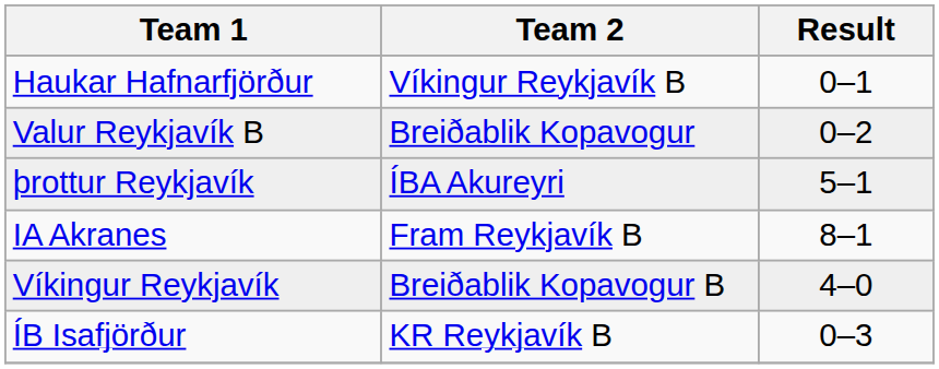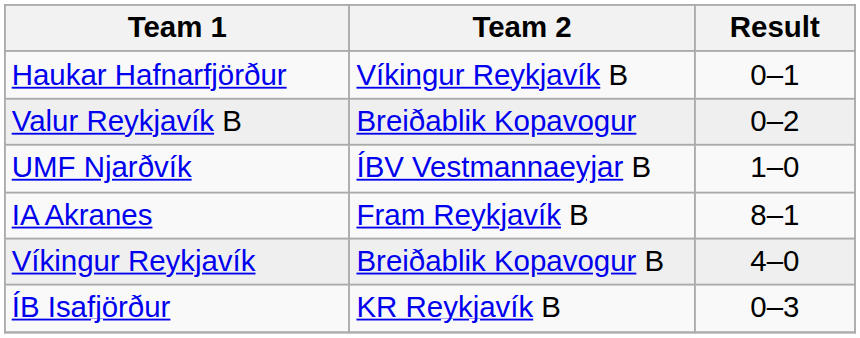 <table class="wikitable">
 <tr>
 <th width="180">Team 1</th>
 <th width="180">Team 2</th>
 <th width="80">Result</th>
 </tr>
 <tr>
 <td><a href='#'>Haukar Hafnarfjörður</a></td>
 <td><a href='#'>Víkingur Reykjavík</a> B</td>
 <td align="center">0–1</td>
 </tr>
 <tr style="background:#EFEFEF">
 <td><a href='#'>Valur Reykjavík</a> B</td>
 <td><a href='#'>Breiðablik Kopavogur</a></td>
 <td align="center">0–2</td>
 </tr>
-<tr style="background:#EFEFEF">
-<td><a href='#'>þrottur Reykjavík</a></td>
-<td><a href='#'>ÍBA Akureyri</a></td>
-<td align="center">5–1</td>
+<tr>
+<td><a href='#'>UMF Njarðvík</a></td>
+<td><a href='#'>ÍBV Vestmannaeyjar</a> B</td>
+<td align="center">1–0</td>
 </tr>
 <tr>
 <td><a href='#'>IA Akranes</a></td>
 <td><a href='#'>Fram Reykjavík</a> B</td>
 <td align="center">8–1</td>
 </tr>
 <tr style="background:#EFEFEF">
 <td><a href='#'>Víkingur Reykjavík</a></td>
 <td><a href='#'>Breiðablik Kopavogur</a> B</td>
 <td align="center">4–0</td>
 </tr>
 <tr>
 <td><a href='#'>ÍB Isafjörður</a></td>
 <td><a href='#'>KR Reykjavík</a> B</td>
 <td align="center">0–3</td>
 </tr>
 <tr style="background:#EFEFEF">
 </tr>
 </table>
